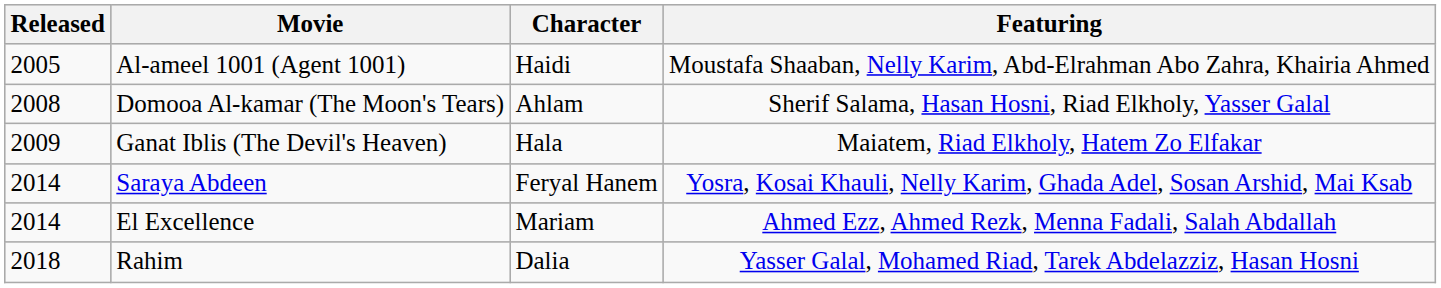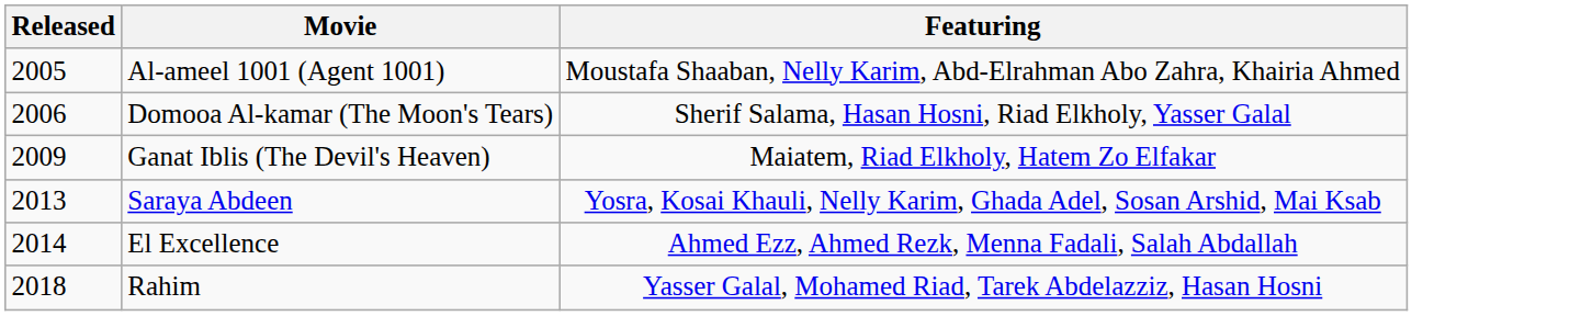 <table class="wikitable" border="1">
 <tr>
 <th>Released</th>
 <th>Movie</th>
-<th>Character</th>
 <th>Featuring</th>
 </tr>
 <tr>
 <td>2005</td>
 <td>Al-ameel 1001 (Agent 1001)</td>
-<td>Haidi</td>
 <td align=center>Moustafa Shaaban, <a href='#'>Nelly Karim</a>, Abd-Elrahman Abo Zahra, Khairia Ahmed</td>
 </tr>
 <tr>
-<td>2008</td>
+<td>2006</td>
 <td>Domooa Al-kamar (The Moon's Tears)</td>
-<td>Ahlam</td>
 <td align=center>Sherif Salama, <a href='#'>Hasan Hosni</a>, Riad Elkholy, <a href='#'>Yasser Galal</a></td>
 </tr>
 <tr>
 <td>2009</td>
 <td>Ganat Iblis (The Devil's Heaven)</td>
-<td>Hala</td>
 <td align=center>Maiatem, <a href='#'>Riad Elkholy</a>, <a href='#'>Hatem Zo Elfakar</a></td>
 </tr>
 <tr>
-<td>2014</td>
+<td>2013</td>
 <td><a href='#'>Saraya Abdeen</a></td>
-<td>Feryal Hanem</td>
 <td align=center><a href='#'>Yosra</a>, <a href='#'>Kosai Khauli</a>, <a href='#'>Nelly Karim</a>, <a href='#'>Ghada Adel</a>, <a href='#'>Sosan Arshid</a>, <a href='#'>Mai Ksab</a></td>
 </tr>
 <tr>
 <td>2014</td>
 <td>El Excellence</td>
-<td>Mariam</td>
 <td align=center><a href='#'>Ahmed Ezz</a>, <a href='#'>Ahmed Rezk</a>, <a href='#'>Menna Fadali</a>, <a href='#'>Salah Abdallah</a></td>
 </tr>
 <tr>
 <td>2018</td>
 <td>Rahim</td>
-<td>Dalia</td>
 <td align=center><a href='#'>Yasser Galal</a>, <a href='#'>Mohamed Riad</a>, <a href='#'>Tarek Abdelazziz</a>, <a href='#'>Hasan Hosni</a></td>
 </tr>
 </table>
